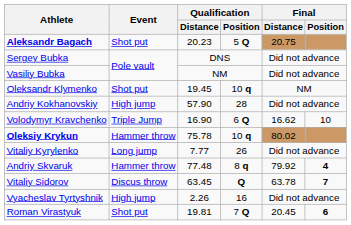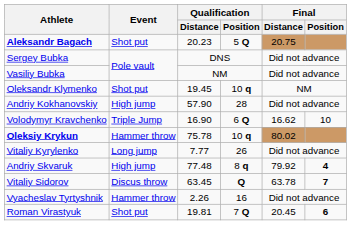 <table class=wikitable style="font-size:90%">
 <tr>
 <th rowspan="2">Athlete</th>
 <th rowspan="2">Event</th>
 <th colspan="2">Qualification</th>
 <th colspan="2">Final</th>
 </tr>
 <tr style="font-size:95%">
 <th>Distance</th>
 <th>Position</th>
 <th>Distance</th>
 <th>Position</th>
 </tr>
 <tr align=center>
 <td align=left><strong><a href='#'>Aleksandr Bagach</a></strong></td>
 <td align=left><a href='#'>Shot put</a></td>
 <td>20.23</td>
 <td>5 <strong>Q</strong></td>
 <td align="center" bgcolor='cc9966'>20.75</td>
 <td align="center" bgcolor='cc9966'></td>
 </tr>
 <tr align=center>
 <td align=left><a href='#'>Sergey Bubka</a></td>
 <td align=left rowspan=2><a href='#'>Pole vault</a></td>
 <td colspan=2>DNS</td>
 <td colspan=2>Did not advance</td>
 </tr>
 <tr align=center>
 <td align=left><a href='#'>Vasiliy Bubka</a></td>
 <td colspan=2>NM</td>
 <td colspan=2>Did not advance</td>
 </tr>
 <tr align=center>
 <td align=left><a href='#'>Oleksandr Klymenko</a></td>
 <td align=left><a href='#'>Shot put</a></td>
 <td>19.45</td>
 <td>10 <strong>q</strong></td>
 <td colspan=2>NM</td>
 </tr>
 <tr align=center>
 <td align=left><a href='#'>Andriy Kokhanovskiy</a></td>
 <td align=left><a href='#'>High jump</a></td>
 <td>57.90</td>
 <td>28</td>
 <td colspan=2>Did not advance</td>
 </tr>
 <tr align=center>
 <td align=left><a href='#'>Volodymyr Kravchenko</a></td>
 <td align=left><a href='#'>Triple Jump</a></td>
 <td>16.90</td>
 <td>6 <strong>Q</strong></td>
 <td>16.62</td>
 <td>10</td>
 </tr>
 <tr align=center>
 <td align=left><strong><a href='#'>Oleksiy Krykun</a></strong></td>
 <td align=left><a href='#'>Hammer throw</a></td>
 <td>75.78</td>
 <td>10 <strong>q</strong></td>
 <td align="center" bgcolor='cc9966'>80.02</td>
 <td align="center" bgcolor='cc9966'></td>
 </tr>
 <tr align=center>
 <td align=left><a href='#'>Vitaliy Kyrylenko</a></td>
 <td align=left><a href='#'>Long jump</a></td>
 <td>7.77</td>
 <td>26</td>
 <td colspan=2>Did not advance</td>
 </tr>
 <tr align=center>
 <td align=left><a href='#'>Andriy Skvaruk</a></td>
-<td align=left><a href='#'>Hammer throw</a></td>
+<td align=left><a href='#'>High jump</a></td>
 <td>77.48</td>
 <td>8 <strong>q</strong></td>
 <td>79.92</td>
 <td><strong>4</strong></td>
 </tr>
 <tr align=center>
 <td align=left><a href='#'>Vitaliy Sidorov</a></td>
 <td align=left><a href='#'>Discus throw</a></td>
 <td>63.45</td>
 <td><strong>Q</strong></td>
 <td>63.78</td>
 <td><strong>7</strong></td>
 </tr>
 <tr align=center>
 <td align=left><a href='#'>Vyacheslav Tyrtyshnik</a></td>
-<td align=left><a href='#'>High jump</a></td>
+<td align=left><a href='#'>Hammer throw</a></td>
 <td>2.26</td>
 <td>16</td>
 <td colspan=2>Did not advance</td>
 </tr>
 <tr align=center>
 <td align=left><a href='#'>Roman Virastyuk</a></td>
 <td align=left><a href='#'>Shot put</a></td>
 <td>19.81</td>
 <td>7 <strong>Q</strong></td>
 <td>20.45</td>
 <td><strong>6</strong></td>
 </tr>
 </table>
